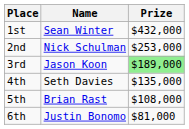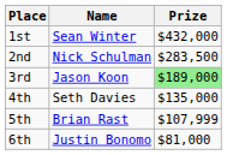 <table class="wikitable">
 <tr>
 <th>Place</th>
 <th>Name</th>
 <th>Prize</th>
 </tr>
 <tr>
 <td>1st</td>
 <td> <a href='#'>Sean Winter</a></td>
 <td>$432,000</td>
 </tr>
 <tr>
 <td>2nd</td>
 <td> <a href='#'>Nick Schulman</a></td>
-<td>$253,000</td>
+<td>$283,500</td>
 </tr>
 <tr>
 <td>3rd</td>
 <td> <a href='#'>Jason Koon</a></td>
 <td style="background: lightgreen;">$189,000</td>
 </tr>
 <tr>
 <td>4th</td>
 <td> Seth Davies</td>
 <td>$135,000</td>
 </tr>
 <tr>
 <td>5th</td>
 <td> <a href='#'>Brian Rast</a></td>
-<td>$108,000</td>
+<td>$107,999</td>
 </tr>
 <tr>
 <td>6th</td>
 <td> <a href='#'>Justin Bonomo</a></td>
 <td>$81,000</td>
 </tr>
 </table>
